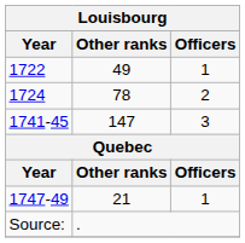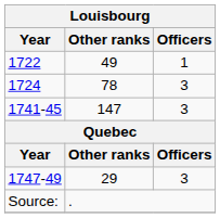 <table class=wikitable>
 <tr>
 <th colspan = 4>Louisbourg</th>
 </tr>
 <tr>
 <th colspan = 1>Year</th>
 <th>Other ranks</th>
 <th>Officers</th>
 </tr>
 <tr>
 <td><a href='#'>1722</a></td>
 <td style="text-align:center;">49</td>
 <td style="text-align:center;">1</td>
 </tr>
 <tr>
 <td><a href='#'>1724</a></td>
 <td style="text-align:center;">78</td>
-<td style="text-align:center;">2</td>
+<td style="text-align:center;">3</td>
 </tr>
 <tr>
 <td><a href='#'>1741</a>-<a href='#'>45</a></td>
 <td style="text-align:center;">147</td>
 <td style="text-align:center;">3</td>
 </tr>
 <tr>
 <th colspan = 4>Quebec</th>
 </tr>
 <tr>
 <th colspan = 1>Year</th>
 <th>Other ranks</th>
 <th>Officers</th>
 </tr>
 <tr>
 <td><a href='#'>1747</a>-<a href='#'>49</a></td>
-<td style="text-align:center;">21</td>
-<td style="text-align:center;">1</td>
+<td style="text-align:center;">29</td>
+<td style="text-align:center;">3</td>
 </tr>
 <tr>
 <td>Source:</td>
 <td colspan=2>.</td>
 </tr>
 <tr>
 </tr>
 </table>
